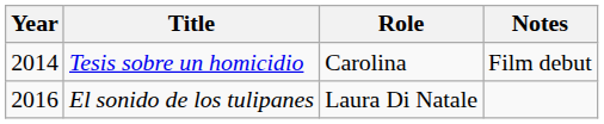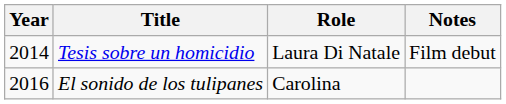 <table class="wikitable sortable">
 <tr>
 <th>Year</th>
 <th>Title</th>
 <th>Role</th>
 <th class="unsortable">Notes</th>
 </tr>
 <tr>
 <td>2014</td>
 <td><em><a href='#'>Tesis sobre un homicidio</a></em></td>
-<td>Carolina</td>
+<td>Laura Di Natale</td>
 <td>Film debut</td>
 </tr>
 <tr>
 <td>2016</td>
 <td><em>El sonido de los tulipanes</em></td>
-<td>Laura Di Natale</td>
+<td>Carolina</td>
 <td></td>
 </tr>
 </table>
